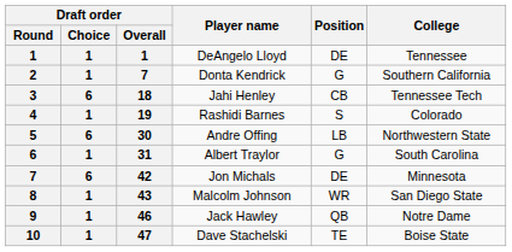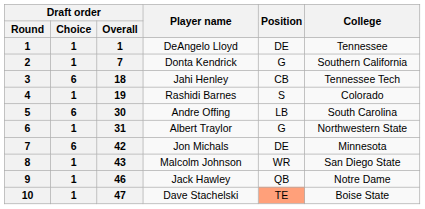 <table class="wikitable" style="font-size:95%; text-align:center">
 <tr>
 <th width="180" colspan="3">Draft order</th>
 <th width="160" rowspan="2">Player name</th>
 <th width="60"  rowspan="2">Position</th>
 <th width="160" rowspan="2">College</th>
 </tr>
 <tr>
 <th width="60">Round</th>
 <th width="60">Choice</th>
 <th width="60">Overall</th>
 </tr>
 <tr>
 <th>1</th>
 <th>1</th>
 <th>1</th>
 <td>DeAngelo Lloyd</td>
 <td>DE</td>
 <td>Tennessee</td>
 </tr>
 <tr>
 <th>2</th>
 <th>1</th>
 <th>7</th>
 <td>Donta Kendrick</td>
 <td>G</td>
 <td>Southern California</td>
 </tr>
 <tr>
 <th>3</th>
 <th>6</th>
 <th>18</th>
 <td>Jahi Henley</td>
 <td>CB</td>
 <td>Tennessee Tech</td>
 </tr>
 <tr>
 <th>4</th>
 <th>1</th>
 <th>19</th>
 <td>Rashidi Barnes</td>
 <td>S</td>
 <td>Colorado</td>
 </tr>
 <tr>
 <th>5</th>
 <th>6</th>
 <th>30</th>
 <td>Andre Offing</td>
 <td>LB</td>
-<td>Northwestern State</td>
+<td>South Carolina</td>
 </tr>
 <tr>
 <th>6</th>
 <th>1</th>
 <th>31</th>
 <td>Albert Traylor</td>
 <td>G</td>
-<td>South Carolina</td>
+<td>Northwestern State</td>
 </tr>
 <tr>
 <th>7</th>
 <th>6</th>
 <th>42</th>
 <td>Jon Michals</td>
 <td>DE</td>
 <td>Minnesota</td>
 </tr>
 <tr>
 <th>8</th>
 <th>1</th>
 <th>43</th>
 <td>Malcolm Johnson</td>
 <td>WR</td>
 <td>San Diego State</td>
 </tr>
 <tr>
 <th>9</th>
 <th>1</th>
 <th>46</th>
 <td>Jack Hawley</td>
 <td>QB</td>
 <td>Notre Dame</td>
 </tr>
 <tr>
 <th>10</th>
 <th>1</th>
 <th>47</th>
 <td>Dave Stachelski</td>
-<td>TE</td>
+<td style="background: lightsalmon;">TE</td>
 <td>Boise State</td>
 </tr>
 </table>
